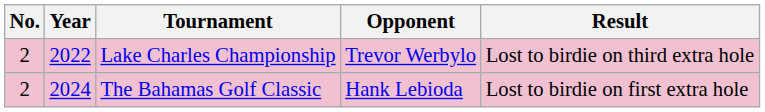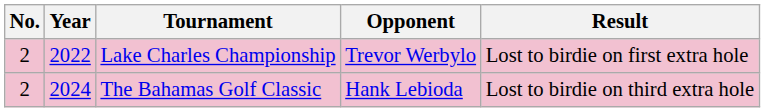 <table class="wikitable" style="font-size:95%;">
 <tr>
 <th>No.</th>
 <th>Year</th>
 <th>Tournament</th>
 <th>Opponent</th>
 <th>Result</th>
 </tr>
 <tr style="background:#F2C1D1;">
 <td align=center>2</td>
 <td><a href='#'>2022</a></td>
 <td><a href='#'>Lake Charles Championship</a></td>
 <td> <a href='#'>Trevor Werbylo</a></td>
-<td>Lost to birdie on third extra hole</td>
+<td>Lost to birdie on first extra hole</td>
 </tr>
 <tr style="background:#F2C1D1;">
 <td align=center>2</td>
 <td><a href='#'>2024</a></td>
 <td><a href='#'>The Bahamas Golf Classic</a></td>
 <td> <a href='#'>Hank Lebioda</a></td>
-<td>Lost to birdie on first extra hole</td>
+<td>Lost to birdie on third extra hole</td>
 </tr>
 </table>
